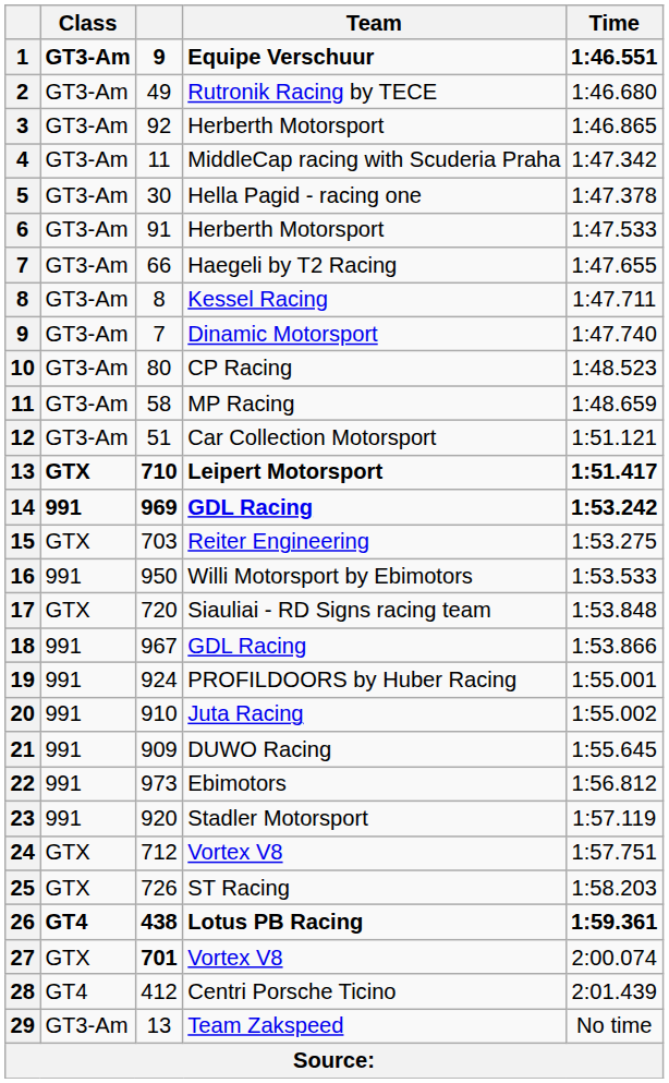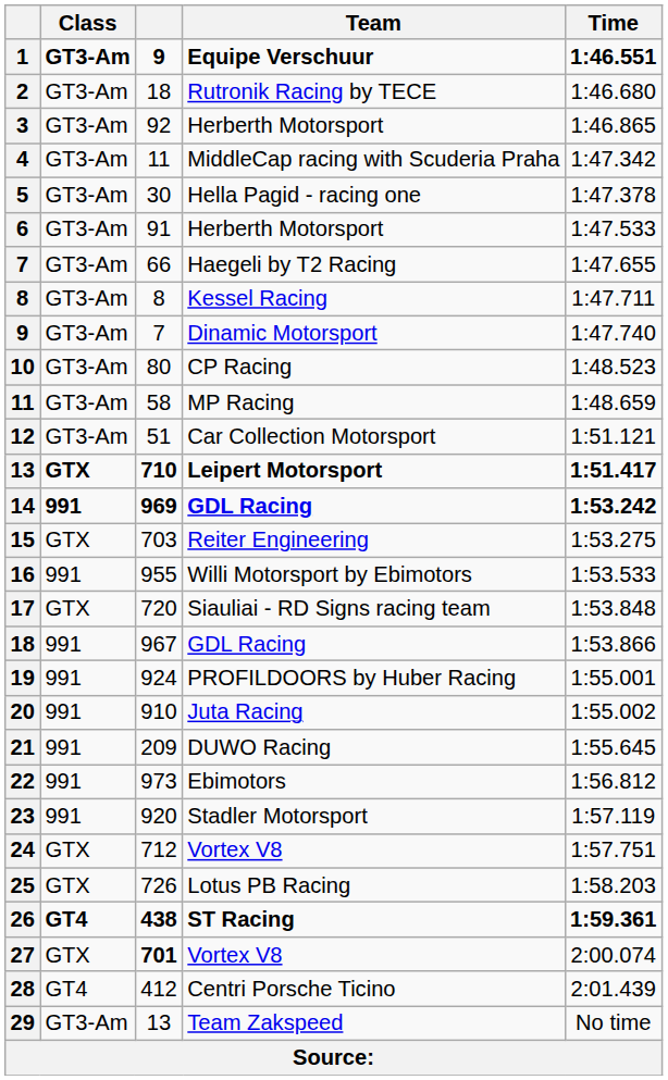 <table class="wikitable sortable" style="font-size: 85%;">
 <tr>
 <th scope="col"></th>
 <th scope="col">Class</th>
 <th scope="col"></th>
 <th scope="col">Team</th>
 <th scope="col">Time</th>
 </tr>
 <tr style="font-weight:bold">
 <th>1</th>
 <td>GT3-Am</td>
 <td align="center">9</td>
 <td> Equipe Verschuur</td>
 <td align="center">1:46.551</td>
 </tr>
 <tr>
 <th>2</th>
 <td>GT3-Am</td>
-<td align="center">49</td>
+<td align="center">18</td>
 <td> <a href='#'>Rutronik Racing</a> by TECE</td>
 <td align="center">1:46.680</td>
 </tr>
 <tr>
 <th>3</th>
 <td>GT3-Am</td>
 <td align="center">92</td>
 <td> Herberth Motorsport</td>
 <td align="center">1:46.865</td>
 </tr>
 <tr>
 <th>4</th>
 <td>GT3-Am</td>
 <td align="center">11</td>
 <td> MiddleCap racing with Scuderia Praha</td>
 <td align="center">1:47.342</td>
 </tr>
 <tr>
 <th>5</th>
 <td>GT3-Am</td>
 <td align="center">30</td>
 <td> Hella Pagid - racing one</td>
 <td align="center">1:47.378</td>
 </tr>
 <tr>
 <th>6</th>
 <td>GT3-Am</td>
 <td align="center">91</td>
 <td> Herberth Motorsport</td>
 <td align="center">1:47.533</td>
 </tr>
 <tr>
 <th>7</th>
 <td>GT3-Am</td>
 <td align="center">66</td>
 <td> Haegeli by T2 Racing</td>
 <td align="center">1:47.655</td>
 </tr>
 <tr>
 <th>8</th>
 <td>GT3-Am</td>
 <td align="center">8</td>
 <td> <a href='#'>Kessel Racing</a></td>
 <td align="center">1:47.711</td>
 </tr>
 <tr>
 <th>9</th>
 <td>GT3-Am</td>
 <td align="center">7</td>
 <td> <a href='#'>Dinamic Motorsport</a></td>
 <td align="center">1:47.740</td>
 </tr>
 <tr>
 <th>10</th>
 <td>GT3-Am</td>
 <td align="center">80</td>
 <td> CP Racing</td>
 <td align="center">1:48.523</td>
 </tr>
 <tr>
 <th>11</th>
 <td>GT3-Am</td>
 <td align="center">58</td>
 <td> MP Racing</td>
 <td align="center">1:48.659</td>
 </tr>
 <tr>
 <th>12</th>
 <td>GT3-Am</td>
 <td align="center">51</td>
 <td> Car Collection Motorsport</td>
 <td align="center">1:51.121</td>
 </tr>
 <tr style="font-weight:bold">
 <th>13</th>
 <td>GTX</td>
 <td align="center">710</td>
 <td> Leipert Motorsport</td>
 <td align="center">1:51.417</td>
 </tr>
 <tr style="font-weight:bold">
 <th>14</th>
 <td>991</td>
 <td align="center">969</td>
 <td> <a href='#'>GDL Racing</a></td>
 <td align="center">1:53.242</td>
 </tr>
 <tr>
 <th>15</th>
 <td>GTX</td>
 <td align="center">703</td>
 <td> <a href='#'>Reiter Engineering</a></td>
 <td align="center">1:53.275</td>
 </tr>
 <tr>
 <th>16</th>
 <td>991</td>
-<td align="center">950</td>
+<td align="center">955</td>
 <td> Willi Motorsport by Ebimotors</td>
 <td align="center">1:53.533</td>
 </tr>
 <tr>
 <th>17</th>
 <td>GTX</td>
 <td align="center">720</td>
 <td> Siauliai - RD Signs racing team</td>
 <td align="center">1:53.848</td>
 </tr>
 <tr>
 <th>18</th>
 <td>991</td>
 <td align="center">967</td>
 <td> <a href='#'>GDL Racing</a></td>
 <td align="center">1:53.866</td>
 </tr>
 <tr>
 <th>19</th>
 <td>991</td>
 <td align="center">924</td>
 <td> PROFILDOORS by Huber Racing</td>
 <td align="center">1:55.001</td>
 </tr>
 <tr>
 <th>20</th>
 <td>991</td>
 <td align="center">910</td>
 <td> <a href='#'>Juta Racing</a></td>
 <td align="center">1:55.002</td>
 </tr>
 <tr>
 <th>21</th>
 <td>991</td>
-<td align="center">909</td>
+<td align="center">209</td>
 <td> DUWO Racing</td>
 <td align="center">1:55.645</td>
 </tr>
 <tr>
 <th>22</th>
 <td>991</td>
 <td align="center">973</td>
 <td> Ebimotors</td>
 <td align="center">1:56.812</td>
 </tr>
 <tr>
 <th>23</th>
 <td>991</td>
 <td align="center">920</td>
 <td> Stadler Motorsport</td>
 <td align="center">1:57.119</td>
 </tr>
 <tr>
 <th>24</th>
 <td>GTX</td>
 <td align="center">712</td>
 <td> <a href='#'>Vortex V8</a></td>
 <td align="center">1:57.751</td>
 </tr>
 <tr>
 <th>25</th>
 <td>GTX</td>
 <td align="center">726</td>
-<td> ST Racing</td>
+<td> Lotus PB Racing</td>
 <td align="center">1:58.203</td>
 </tr>
 <tr style="font-weight:bold">
 <th>26</th>
 <td>GT4</td>
 <td align="center">438</td>
-<td> Lotus PB Racing</td>
+<td> ST Racing</td>
 <td align="center">1:59.361</td>
 </tr>
 <tr>
 <th>27</th>
 <td>GTX</td>
 <td align="center"><strong>701</strong></td>
 <td> <a href='#'>Vortex V8</a></td>
 <td align="center">2:00.074</td>
 </tr>
 <tr>
 <th>28</th>
 <td>GT4</td>
 <td align="center">412</td>
 <td> Centri Porsche Ticino</td>
 <td align="center">2:01.439</td>
 </tr>
 <tr>
 <th>29</th>
 <td>GT3-Am</td>
 <td align="center">13</td>
 <td> <a href='#'>Team Zakspeed</a></td>
 <td align="center">No time</td>
 </tr>
 <tr>
 <th colspan=5>Source:</th>
 </tr>
 </table>
